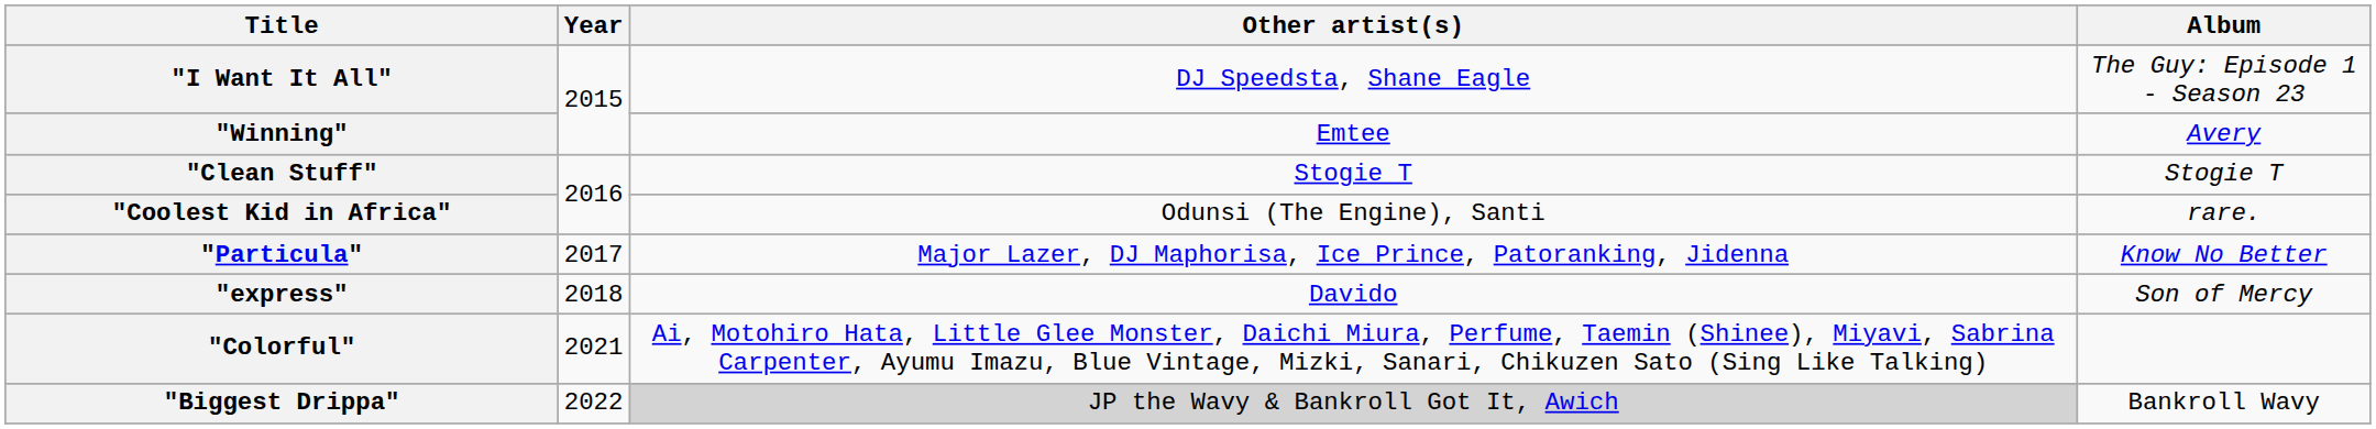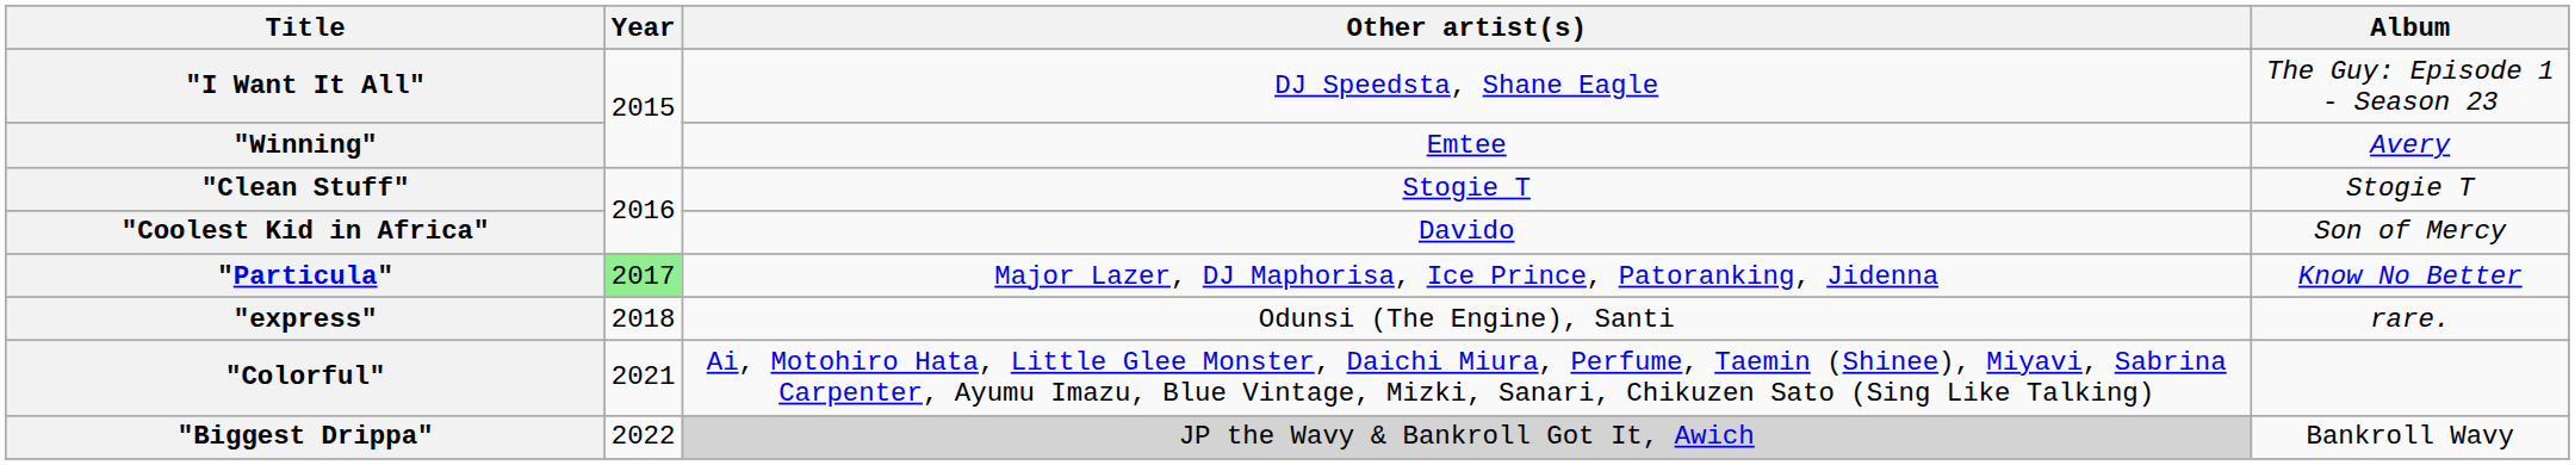 <table class="wikitable plainrowheaders" style="text-align:center;">
 <tr>
 <th scope="col" style="width:22em;">Title</th>
 <th scope="col">Year</th>
 <th scope="col">Other artist(s)</th>
 <th scope="col">Album</th>
 </tr>
 <tr>
 <th scope="row">"I Want It All"</th>
 <td rowspan="2">2015</td>
 <td><a href='#'>DJ Speedsta</a>, <a href='#'>Shane Eagle</a></td>
 <td><em>The Guy: Episode 1 - Season 23</em></td>
 </tr>
 <tr>
 <th scope="row">"Winning"</th>
 <td><a href='#'>Emtee</a></td>
 <td><em><a href='#'>Avery</a></em></td>
 </tr>
 <tr>
 <th scope="row">"Clean Stuff"</th>
 <td rowspan="2">2016</td>
 <td><a href='#'>Stogie T</a></td>
 <td><em>Stogie T</em></td>
 </tr>
 <tr>
 <th scope="row">"Coolest Kid in Africa"</th>
-<td>Odunsi (The Engine), Santi</td>
-<td><em>rare.</em></td>
+<td><a href='#'>Davido</a></td>
+<td><em>Son of Mercy</em></td>
 </tr>
 <tr>
 <th scope="row">"<a href='#'>Particula</a>"</th>
-<td>2017</td>
+<td style="background: lightgreen;">2017</td>
 <td><a href='#'>Major Lazer</a>, <a href='#'>DJ Maphorisa</a>, <a href='#'>Ice Prince</a>, <a href='#'>Patoranking</a>, <a href='#'>Jidenna</a></td>
 <td><em><a href='#'>Know No Better</a></em></td>
 </tr>
 <tr>
 <th scope="row">"express"</th>
 <td>2018</td>
-<td><a href='#'>Davido</a></td>
-<td><em>Son of Mercy</em></td>
+<td>Odunsi (The Engine), Santi</td>
+<td><em>rare.</em></td>
 </tr>
 <tr>
 <th scope="row">"Colorful"</th>
 <td>2021</td>
 <td><a href='#'>Ai</a>, <a href='#'>Motohiro Hata</a>, <a href='#'>Little Glee Monster</a>, <a href='#'>Daichi Miura</a>, <a href='#'>Perfume</a>, <a href='#'>Taemin</a> (<a href='#'>Shinee</a>), <a href='#'>Miyavi</a>, <a href='#'>Sabrina Carpenter</a>, Ayumu Imazu, Blue Vintage, Mizki, Sanari, Chikuzen Sato (Sing Like Talking)</td>
 <td></td>
 </tr>
 <tr>
 <th scope="row">"Biggest Drippa"</th>
 <td>2022</td>
 <td style="background: lightgrey;">JP the Wavy & Bankroll Got It, <a href='#'>Awich</a></td>
 <td>Bankroll Wavy</td>
 </tr>
 </table>
